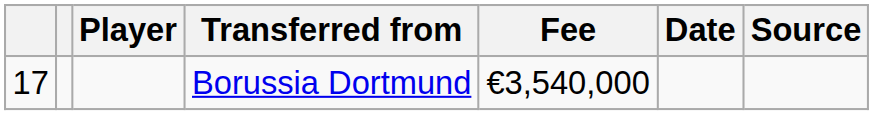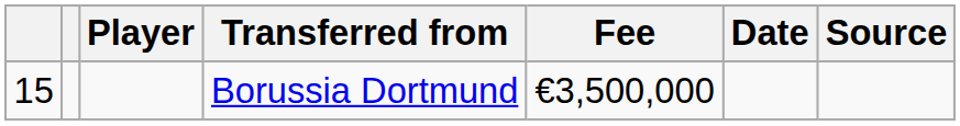 <table class="wikitable plainrowheaders sortable">
 <tr>
 <th></th>
 <th></th>
 <th scope=col>Player</th>
 <th>Transferred from</th>
 <th !scope=col; style="width: 65px;">Fee</th>
 <th scope=col>Date</th>
 <th scope=col>Source</th>
 </tr>
 <tr>
-<td align=center>17</td>
+<td align=center>15</td>
 <td align=center></td>
 <td></td>
 <td> <a href='#'>Borussia Dortmund</a></td>
-<td>€3,540,000</td>
+<td>€3,500,000</td>
 <td rowspan=3></td>
 <td></td>
 </tr>
 </table>
